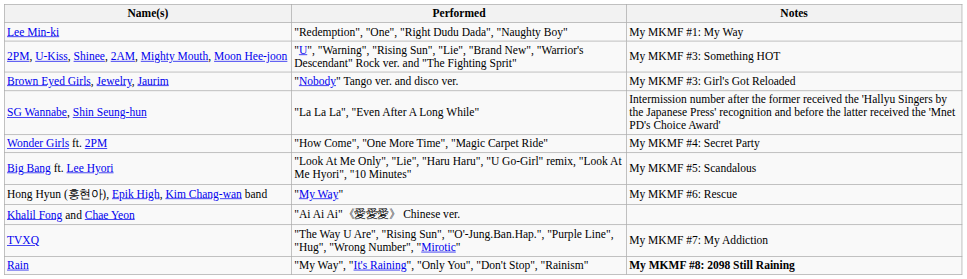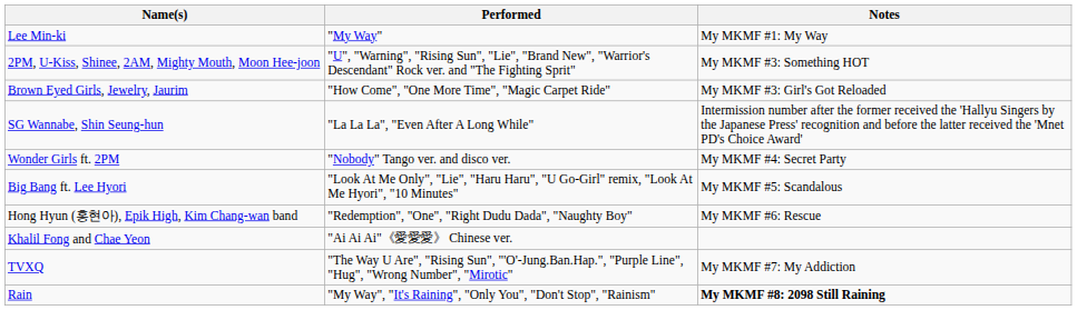 <table class="wikitable sortable" style="width:84%;">
 <tr>
 <th width=30%>Name(s)</th>
 <th width=35%>Performed</th>
 <th width=35%>Notes</th>
 </tr>
 <tr>
 <td><a href='#'>Lee Min-ki</a></td>
-<td>"Redemption", "One", "Right Dudu Dada", "Naughty Boy"</td>
+<td>"<a href='#'>My Way</a>"</td>
 <td>My MKMF #1: My Way</td>
 </tr>
 <tr>
 <td><a href='#'>2PM</a>, <a href='#'>U-Kiss</a>, <a href='#'>Shinee</a>, <a href='#'>2AM</a>, <a href='#'>Mighty Mouth</a>, <a href='#'>Moon Hee-joon</a></td>
 <td>"<a href='#'>U</a>", "Warning", "Rising Sun", "Lie", "Brand New", "Warrior's Descendant" Rock ver. and "The Fighting Sprit"</td>
 <td>My MKMF #3: Something HOT</td>
 </tr>
 <tr>
 <td><a href='#'>Brown Eyed Girls</a>, <a href='#'>Jewelry</a>, <a href='#'>Jaurim</a></td>
-<td>"<a href='#'>Nobody</a>" Tango ver. and disco ver.</td>
+<td>"How Come", "One More Time", "Magic Carpet Ride"</td>
 <td>My MKMF #3: Girl's Got Reloaded</td>
 </tr>
 <tr>
 <td><a href='#'>SG Wannabe</a>, <a href='#'>Shin Seung-hun</a></td>
 <td>"La La La", "Even After A Long While"</td>
 <td>Intermission number after the former received the 'Hallyu Singers by the Japanese Press' recognition and before the latter received the 'Mnet PD's Choice Award'</td>
 </tr>
 <tr>
 <td><a href='#'>Wonder Girls</a> ft. <a href='#'>2PM</a></td>
-<td>"How Come", "One More Time", "Magic Carpet Ride"</td>
+<td>"<a href='#'>Nobody</a>" Tango ver. and disco ver.</td>
 <td>My MKMF #4: Secret Party</td>
 </tr>
 <tr>
 <td><a href='#'>Big Bang</a> ft. <a href='#'>Lee Hyori</a></td>
 <td>"Look At Me Only", "Lie", "Haru Haru", "U Go-Girl" remix, "Look At Me Hyori", "10 Minutes"</td>
 <td>My MKMF #5: Scandalous</td>
 </tr>
 <tr>
 <td>Hong Hyun (홍현아), <a href='#'>Epik High</a>, <a href='#'>Kim Chang-wan</a> band</td>
-<td>"<a href='#'>My Way</a>"</td>
+<td>"Redemption", "One", "Right Dudu Dada", "Naughty Boy"</td>
 <td>My MKMF #6: Rescue</td>
 </tr>
 <tr>
 <td><a href='#'>Khalil Fong</a> and <a href='#'>Chae Yeon</a></td>
 <td>"Ai Ai Ai"《愛愛愛》 Chinese ver.</td>
 <td></td>
 </tr>
 <tr>
 <td><a href='#'>TVXQ</a></td>
 <td>"The Way U Are", "Rising Sun", "'O'-Jung.Ban.Hap.", "Purple Line", "Hug", "Wrong Number", "<a href='#'>Mirotic</a>"</td>
 <td>My MKMF #7: My Addiction</td>
 </tr>
 <tr>
 <td><a href='#'>Rain</a></td>
 <td>"My Way", "<a href='#'>It's Raining</a>", "Only You", "Don't Stop", "Rainism"</td>
 <td><strong>My MKMF #8: 2098 Still Raining</strong></td>
 </tr>
 </table>
